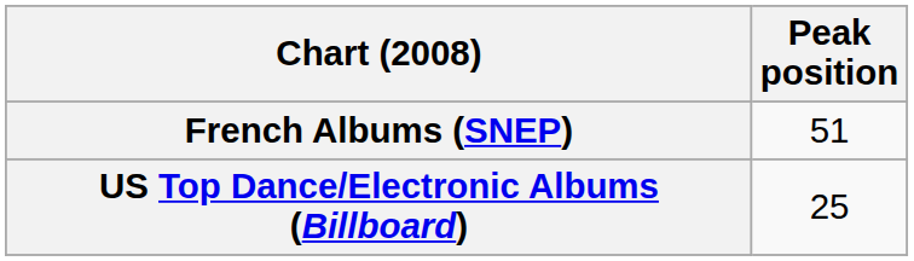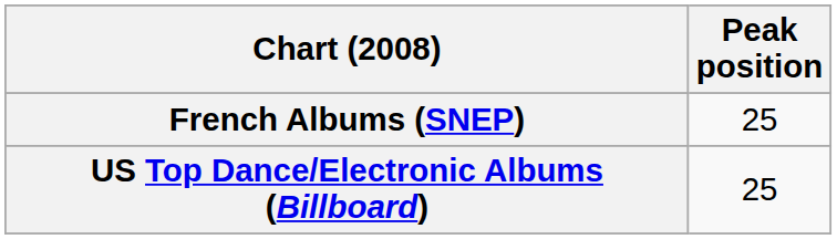 <table class="wikitable sortable plainrowheaders" style="text-align:center">
 <tr>
 <th scope="col"  style="width:20.5em;">Chart (2008)</th>
 <th scope="col">Peak<br>position</th>
 </tr>
 <tr>
 <th scope="row">French Albums (<a href='#'>SNEP</a>)</th>
-<td>51</td>
+<td>25</td>
 </tr>
 <tr>
 <th scope="row">US <a href='#'>Top Dance/Electronic Albums</a> (<em><a href='#'>Billboard</a></em>)</th>
 <td>25</td>
 </tr>
 </table>
